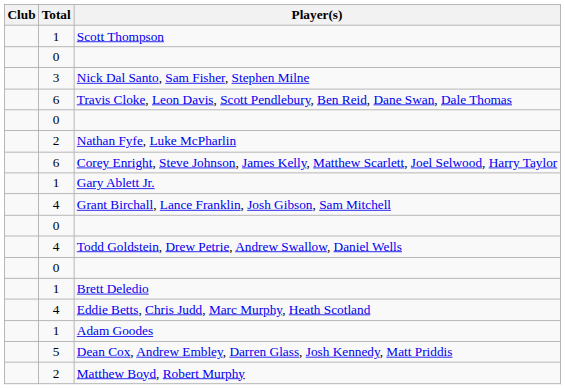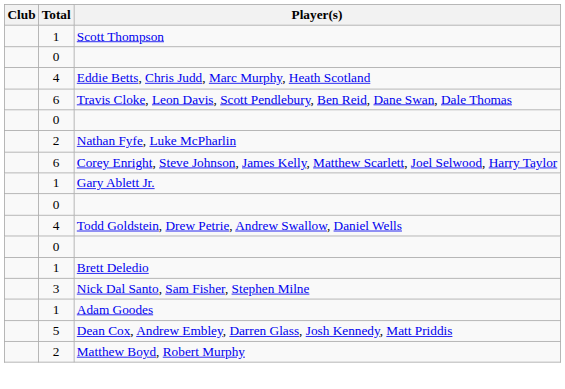 <table class="wikitable sortable">
 <tr>
 <th>Club</th>
 <th>Total</th>
 <th class=unsortable>Player(s)</th>
 </tr>
 <tr>
 <td></td>
 <td align=center>1</td>
 <td><a href='#'>Scott Thompson</a></td>
 </tr>
 <tr>
 <td></td>
 <td align=center>0</td>
 <td></td>
 </tr>
 <tr>
 <td></td>
-<td align=center>3</td>
-<td><a href='#'>Nick Dal Santo</a>, <a href='#'>Sam Fisher</a>, <a href='#'>Stephen Milne</a></td>
+<td align=center>4</td>
+<td><a href='#'>Eddie Betts</a>, <a href='#'>Chris Judd</a>, <a href='#'>Marc Murphy</a>, <a href='#'>Heath Scotland</a></td>
 </tr>
 <tr>
 <td></td>
 <td align=center>6</td>
 <td><a href='#'>Travis Cloke</a>, <a href='#'>Leon Davis</a>, <a href='#'>Scott Pendlebury</a>, <a href='#'>Ben Reid</a>, <a href='#'>Dane Swan</a>, <a href='#'>Dale Thomas</a></td>
 </tr>
 <tr>
 <td></td>
 <td align=center>0</td>
 <td></td>
 </tr>
 <tr>
 <td></td>
 <td align=center>2</td>
 <td><a href='#'>Nathan Fyfe</a>, <a href='#'>Luke McPharlin</a></td>
 </tr>
 <tr>
 <td></td>
 <td align=center>6</td>
 <td><a href='#'>Corey Enright</a>, <a href='#'>Steve Johnson</a>, <a href='#'>James Kelly</a>, <a href='#'>Matthew Scarlett</a>, <a href='#'>Joel Selwood</a>, <a href='#'>Harry Taylor</a></td>
 </tr>
 <tr>
 <td></td>
 <td align=center>1</td>
 <td><a href='#'>Gary Ablett Jr.</a></td>
 </tr>
 <tr>
 <td></td>
-<td align=center>4</td>
-<td><a href='#'>Grant Birchall</a>, <a href='#'>Lance Franklin</a>, <a href='#'>Josh Gibson</a>, <a href='#'>Sam Mitchell</a></td>
-</tr>
-<tr>
-<td></td>
 <td align=center>0</td>
 <td></td>
 </tr>
 <tr>
 <td></td>
 <td align=center>4</td>
 <td><a href='#'>Todd Goldstein</a>, <a href='#'>Drew Petrie</a>, <a href='#'>Andrew Swallow</a>, <a href='#'>Daniel Wells</a></td>
 </tr>
 <tr>
 <td></td>
 <td align=center>0</td>
 <td></td>
 </tr>
 <tr>
 <td></td>
 <td align=center>1</td>
 <td><a href='#'>Brett Deledio</a></td>
 </tr>
 <tr>
 <td></td>
-<td align=center>4</td>
-<td><a href='#'>Eddie Betts</a>, <a href='#'>Chris Judd</a>, <a href='#'>Marc Murphy</a>, <a href='#'>Heath Scotland</a></td>
+<td align=center>3</td>
+<td><a href='#'>Nick Dal Santo</a>, <a href='#'>Sam Fisher</a>, <a href='#'>Stephen Milne</a></td>
 </tr>
 <tr>
 <td></td>
 <td align=center>1</td>
 <td><a href='#'>Adam Goodes</a></td>
 </tr>
 <tr>
 <td></td>
 <td align=center>5</td>
 <td><a href='#'>Dean Cox</a>, <a href='#'>Andrew Embley</a>, <a href='#'>Darren Glass</a>, <a href='#'>Josh Kennedy</a>, <a href='#'>Matt Priddis</a></td>
 </tr>
 <tr>
 <td></td>
 <td align=center>2</td>
 <td><a href='#'>Matthew Boyd</a>, <a href='#'>Robert Murphy</a></td>
 </tr>
 </table>
